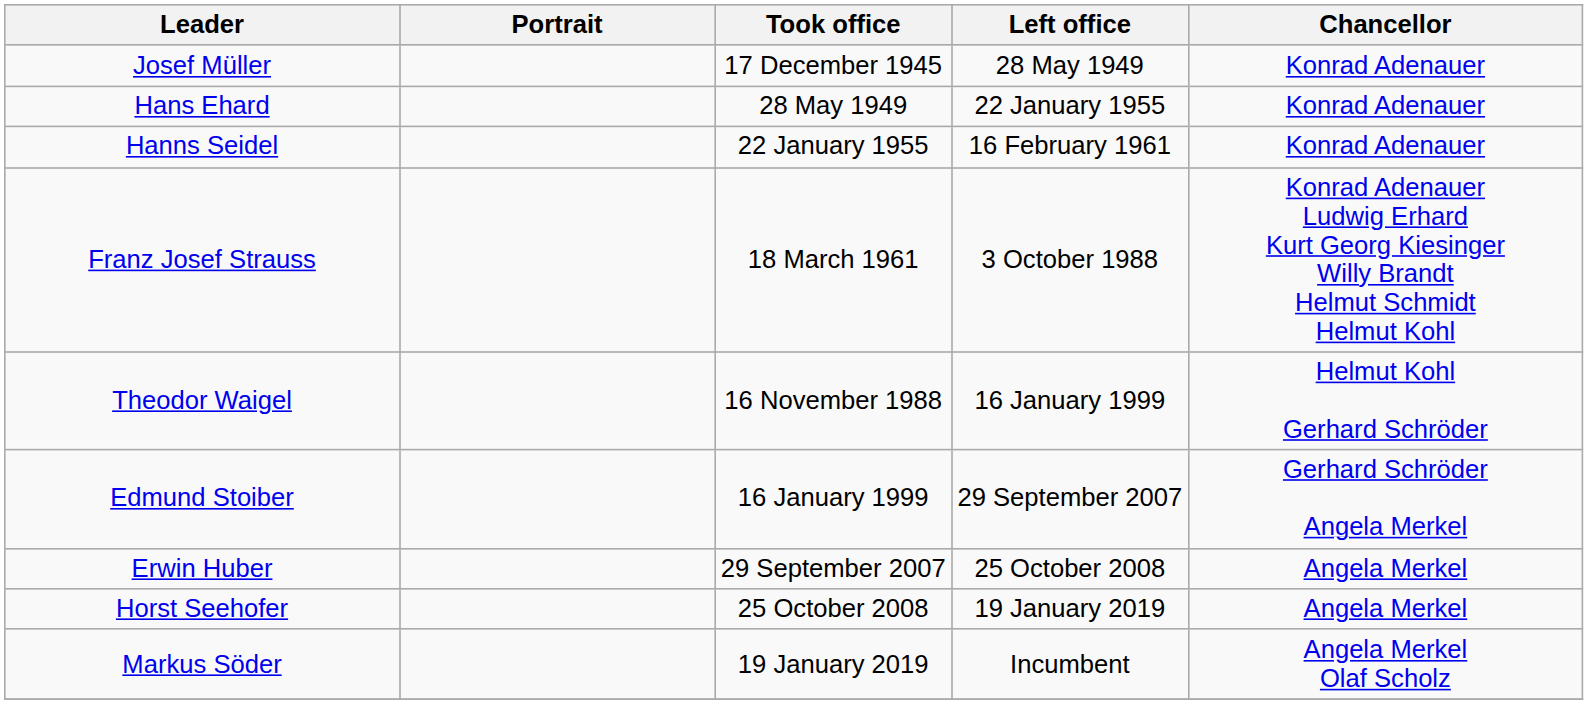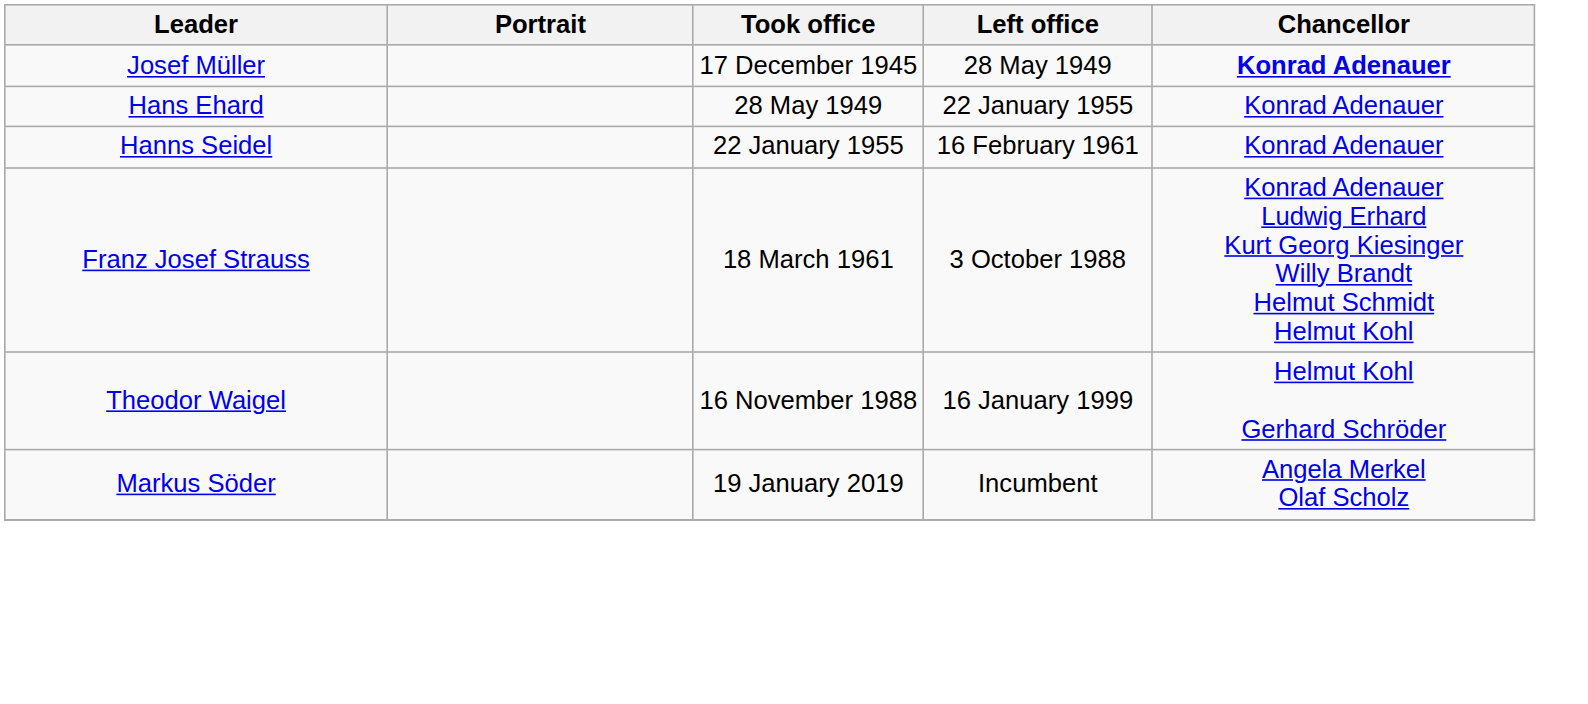 <table class="wikitable" style="text-align:center">
 <tr>
 <th width="25%">Leader<br></th>
 <th width="60">Portrait</th>
 <th width="15%">Took office</th>
 <th width="15%">Left office</th>
 <th width="25%">Chancellor</th>
 </tr>
 <tr>
 <td><a href='#'>Josef Müller</a><br></td>
 <td></td>
 <td>17 December 1945</td>
 <td>28 May 1949</td>
-<td><a href='#'>Konrad Adenauer</a></td>
+<td><strong><a href='#'>Konrad Adenauer</a></strong></td>
 </tr>
 <tr>
 <td><a href='#'>Hans Ehard</a></td>
 <td></td>
 <td>28 May 1949</td>
 <td>22 January 1955</td>
 <td><a href='#'>Konrad Adenauer</a></td>
 </tr>
 <tr>
 <td><a href='#'>Hanns Seidel</a><br></td>
 <td></td>
 <td>22 January 1955</td>
 <td>16 February 1961</td>
 <td><a href='#'>Konrad Adenauer</a></td>
 </tr>
 <tr>
 <td><a href='#'>Franz Josef Strauss</a><br></td>
 <td></td>
 <td>18 March 1961</td>
 <td>3 October 1988</td>
 <td><a href='#'>Konrad Adenauer</a> <br> <a href='#'>Ludwig Erhard</a><br>  <a href='#'>Kurt Georg Kiesinger</a>  <br>  <a href='#'>Willy Brandt</a> <br> <a href='#'>Helmut Schmidt</a> <br> <a href='#'>Helmut Kohl</a></td>
 </tr>
 <tr>
 <td><a href='#'>Theodor Waigel</a><br></td>
 <td></td>
 <td>16 November 1988</td>
 <td>16 January 1999</td>
 <td><a href='#'>Helmut Kohl</a> <br><br><a href='#'>Gerhard Schröder</a></td>
 </tr>
 <tr>
-<td><a href='#'>Edmund Stoiber</a><br></td>
-<td></td>
-<td>16 January 1999</td>
-<td>29 September 2007</td>
-<td><a href='#'>Gerhard Schröder</a> <br><br><a href='#'>Angela Merkel</a></td>
-</tr>
-<tr>
-<td><a href='#'>Erwin Huber</a><br></td>
-<td></td>
-<td>29 September 2007</td>
-<td>25 October 2008</td>
-<td><a href='#'>Angela Merkel</a></td>
-</tr>
-<tr>
-<td><a href='#'>Horst Seehofer</a><br></td>
-<td></td>
-<td>25 October 2008</td>
-<td>19 January 2019</td>
-<td><a href='#'>Angela Merkel</a></td>
-</tr>
-<tr>
 <td><a href='#'>Markus Söder</a><br></td>
 <td></td>
 <td>19 January 2019</td>
 <td>Incumbent</td>
 <td><a href='#'>Angela Merkel</a> <br> <a href='#'>Olaf Scholz</a></td>
 </tr>
 <tr>
 </tr>
 </table>
